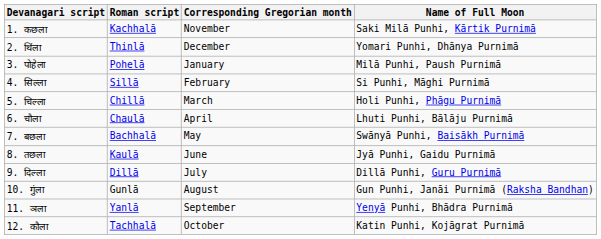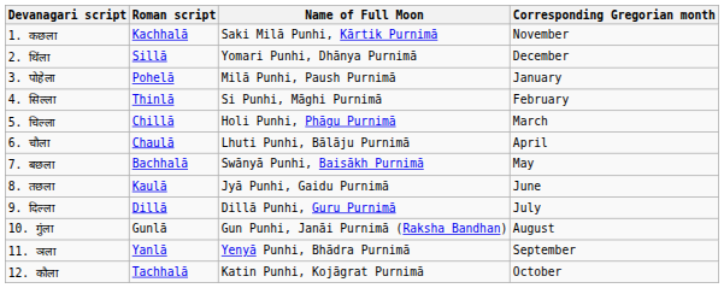 <table class="wikitable" align=center>
 <tr>
 <th>Devanagari script</th>
 <th>Roman script</th>
+<th>Name of Full Moon</th>
 <th>Corresponding Gregorian month</th>
-<th>Name of Full Moon</th>
 </tr>
 <tr>
 <td>1. कछला</td>
 <td><a href='#'>Kachhalā</a></td>
+<td>Saki Milā Punhi, <a href='#'>Kārtik Purnimā</a></td>
 <td>November</td>
-<td>Saki Milā Punhi, <a href='#'>Kārtik Purnimā</a></td>
 </tr>
 <tr>
 <td>2. थिंला</td>
-<td><a href='#'>Thinlā</a></td>
+<td><a href='#'>Sillā</a></td>
+<td>Yomari Punhi, Dhānya Purnimā</td>
 <td>December</td>
-<td>Yomari Punhi, Dhānya Purnimā</td>
 </tr>
 <tr>
 <td>3. पोहेला</td>
 <td><a href='#'>Pohelā</a></td>
+<td>Milā Punhi, Paush Purnimā</td>
 <td>January</td>
-<td>Milā Punhi, Paush Purnimā</td>
 </tr>
 <tr>
 <td>4. सिल्ला</td>
-<td><a href='#'>Sillā</a></td>
+<td><a href='#'>Thinlā</a></td>
+<td>Si Punhi, Māghi Purnimā</td>
 <td>February</td>
-<td>Si Punhi, Māghi Purnimā</td>
 </tr>
 <tr>
 <td>5. चिल्ला</td>
 <td><a href='#'>Chillā</a></td>
+<td>Holi Punhi, <a href='#'>Phāgu Purnimā</a></td>
 <td>March</td>
-<td>Holi Punhi, <a href='#'>Phāgu Purnimā</a></td>
 </tr>
 <tr>
 <td>6. चौला</td>
 <td><a href='#'>Chaulā</a></td>
+<td>Lhuti Punhi, Bālāju Purnimā</td>
 <td>April</td>
-<td>Lhuti Punhi, Bālāju Purnimā</td>
 </tr>
 <tr>
 <td>7. बछला</td>
 <td><a href='#'>Bachhalā</a></td>
+<td>Swānyā Punhi, <a href='#'>Baisākh Purnimā</a></td>
 <td>May</td>
-<td>Swānyā Punhi, <a href='#'>Baisākh Purnimā</a></td>
 </tr>
 <tr>
 <td>8. तछला</td>
 <td><a href='#'>Kaulā</a></td>
+<td>Jyā Punhi, Gaidu Purnimā</td>
 <td>June</td>
-<td>Jyā Punhi, Gaidu Purnimā</td>
 </tr>
 <tr>
 <td>9. दिल्ला</td>
 <td><a href='#'>Dillā</a></td>
+<td>Dillā Punhi, <a href='#'>Guru Purnimā</a></td>
 <td>July</td>
-<td>Dillā Punhi, <a href='#'>Guru Purnimā</a></td>
 </tr>
 <tr>
 <td>10. गुंला</td>
 <td>Gunlā</td>
+<td>Gun Punhi, Janāi Purnimā (<a href='#'>Raksha Bandhan</a>)</td>
 <td>August</td>
-<td>Gun Punhi, Janāi Purnimā (<a href='#'>Raksha Bandhan</a>)</td>
 </tr>
 <tr>
 <td>11. ञला</td>
 <td><a href='#'>Yanlā</a></td>
+<td><a href='#'>Yenyā</a> Punhi, Bhādra Purnimā</td>
 <td>September</td>
-<td><a href='#'>Yenyā</a> Punhi, Bhādra Purnimā</td>
 </tr>
 <tr>
 <td>12. कौला</td>
 <td><a href='#'>Tachhalā</a></td>
+<td>Katin Punhi, Kojāgrat Purnimā</td>
 <td>October</td>
-<td>Katin Punhi, Kojāgrat Purnimā</td>
 </tr>
 </table>
